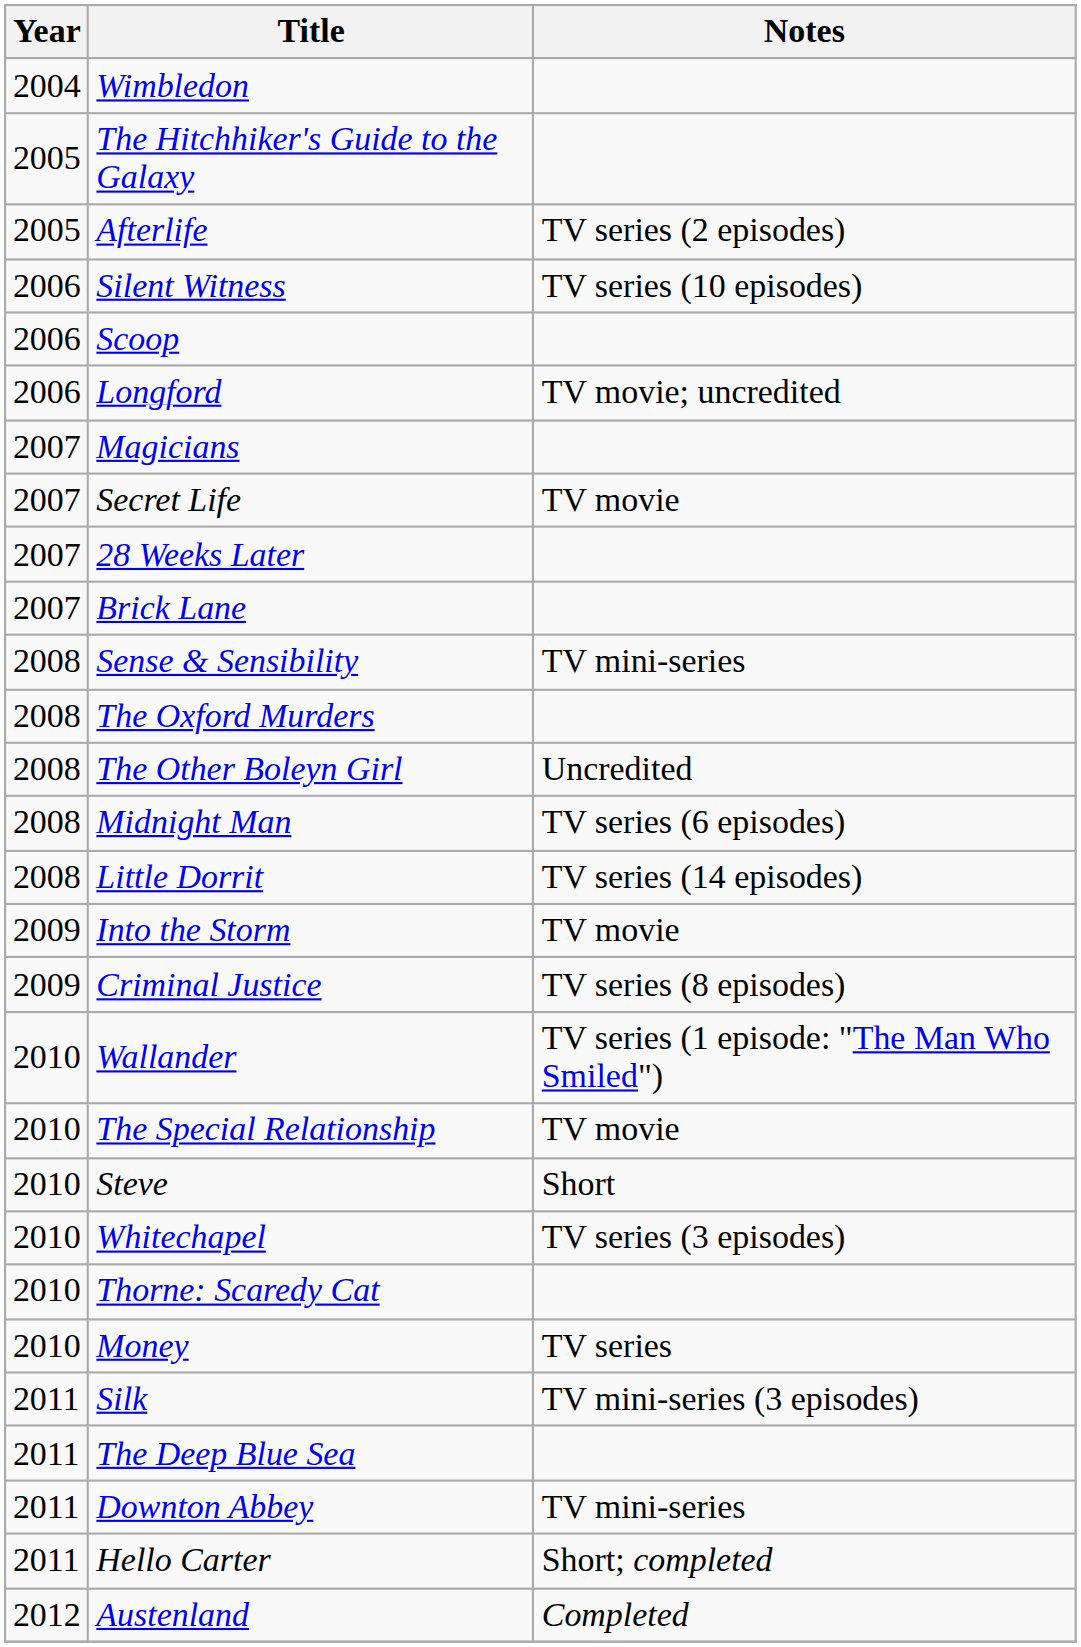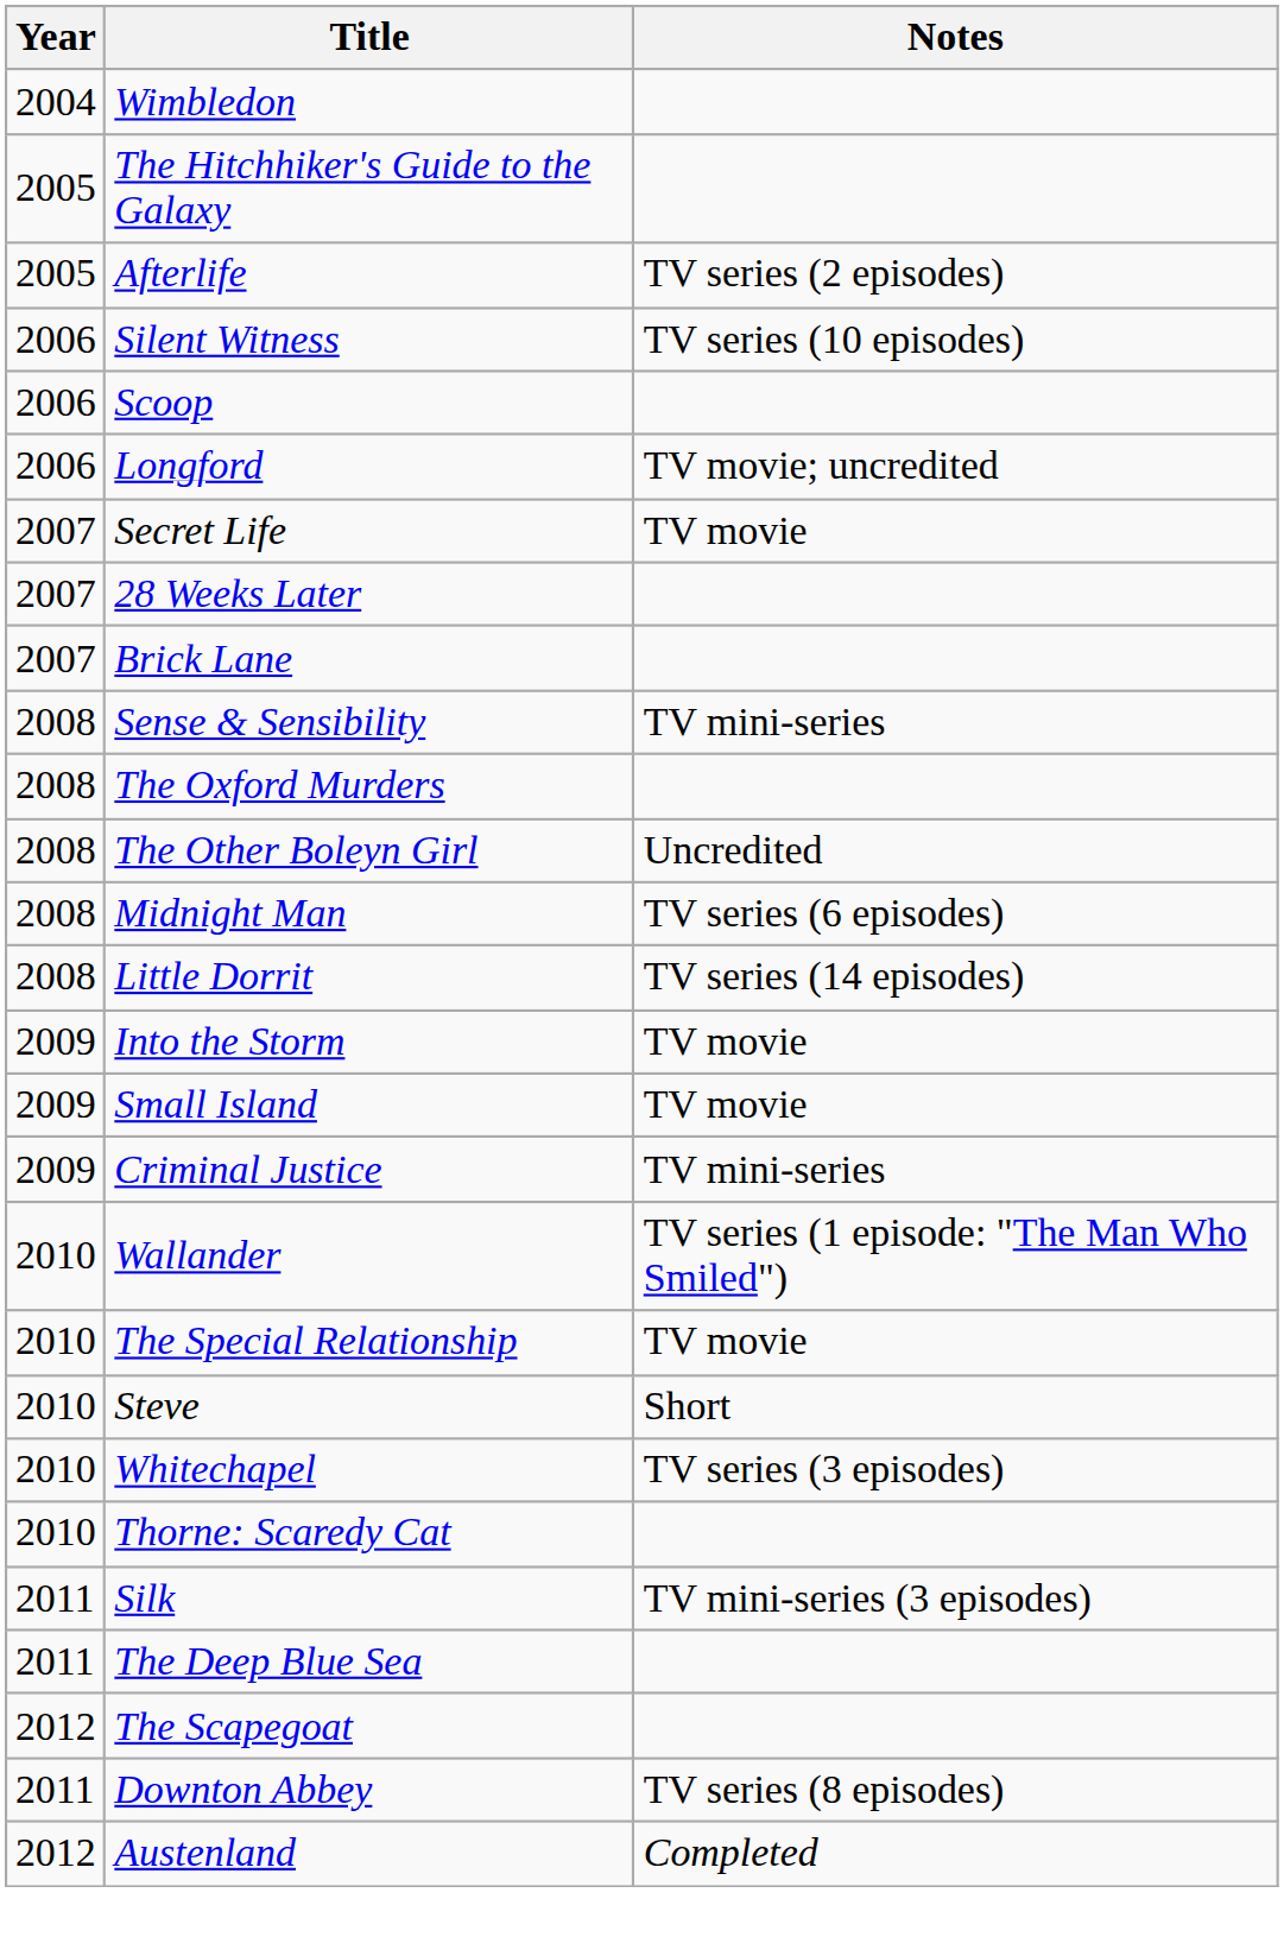 <table class="wikitable sortable" width=40%>
 <tr>
 <th>Year</th>
 <th>Title</th>
 <th>Notes</th>
 </tr>
 <tr>
 <td>2004</td>
 <td><em><a href='#'>Wimbledon</a></em></td>
 <td></td>
 </tr>
 <tr>
 <td>2005</td>
 <td><em><a href='#'>The Hitchhiker's Guide to the Galaxy</a></em></td>
 <td></td>
 </tr>
 <tr>
 <td>2005</td>
 <td><em><a href='#'>Afterlife</a></em></td>
 <td>TV series (2 episodes)</td>
 </tr>
 <tr>
 <td>2006</td>
 <td><em><a href='#'>Silent Witness</a></em></td>
 <td>TV series (10 episodes)</td>
 </tr>
 <tr>
 <td>2006</td>
 <td><em><a href='#'>Scoop</a></em></td>
 <td></td>
 </tr>
 <tr>
 <td>2006</td>
 <td><em><a href='#'>Longford</a></em></td>
 <td>TV movie; uncredited</td>
-</tr>
-<tr>
-<td>2007</td>
-<td><em><a href='#'>Magicians</a></em></td>
-<td></td>
 </tr>
 <tr>
 <td>2007</td>
 <td><em>Secret Life</em></td>
 <td>TV movie</td>
 </tr>
 <tr>
 <td>2007</td>
 <td><em><a href='#'>28 Weeks Later</a></em></td>
 <td></td>
 </tr>
 <tr>
 <td>2007</td>
 <td><em><a href='#'>Brick Lane</a></em></td>
 <td></td>
 </tr>
 <tr>
 <td>2008</td>
 <td><em><a href='#'>Sense & Sensibility</a></em></td>
 <td>TV mini-series</td>
 </tr>
 <tr>
 <td>2008</td>
 <td><em><a href='#'>The Oxford Murders</a></em></td>
 <td></td>
 </tr>
 <tr>
 <td>2008</td>
 <td><em><a href='#'>The Other Boleyn Girl</a></em></td>
 <td>Uncredited</td>
 </tr>
 <tr>
 <td>2008</td>
 <td><em><a href='#'>Midnight Man</a></em></td>
 <td>TV series (6 episodes)</td>
 </tr>
 <tr>
 <td>2008</td>
 <td><em><a href='#'>Little Dorrit</a></em></td>
 <td>TV series (14 episodes)</td>
 </tr>
 <tr>
 <td>2009</td>
 <td><em><a href='#'>Into the Storm</a></em></td>
 <td>TV movie</td>
 </tr>
 <tr>
 <td>2009</td>
+<td><em><a href='#'>Small Island</a></em></td>
+<td>TV movie</td>
+</tr>
+<tr>
+<td>2009</td>
 <td><em><a href='#'>Criminal Justice</a></em></td>
-<td>TV series (8 episodes)</td>
+<td>TV mini-series</td>
 </tr>
 <tr>
 <td>2010</td>
 <td><em><a href='#'>Wallander</a></em></td>
 <td>TV series (1 episode: "<a href='#'>The Man Who Smiled</a>")</td>
 </tr>
 <tr>
 <td>2010</td>
 <td><em><a href='#'>The Special Relationship</a></em></td>
 <td>TV movie</td>
 </tr>
 <tr>
 <td>2010</td>
 <td><em>Steve</em></td>
 <td>Short</td>
 </tr>
 <tr>
 <td>2010</td>
 <td><em><a href='#'>Whitechapel</a></em></td>
 <td>TV series (3 episodes)</td>
 </tr>
 <tr>
 <td>2010</td>
 <td><em><a href='#'>Thorne: Scaredy Cat</a></em></td>
 <td></td>
 </tr>
 <tr>
-<td>2010</td>
-<td><em><a href='#'>Money</a></em></td>
-<td>TV series</td>
-</tr>
-<tr>
 <td>2011</td>
 <td><em><a href='#'>Silk</a></em></td>
 <td>TV mini-series (3 episodes)</td>
 </tr>
 <tr>
 <td>2011</td>
 <td><em><a href='#'>The Deep Blue Sea</a></em></td>
 <td></td>
 </tr>
 <tr>
-<td>2011</td>
-<td><em><a href='#'>Downton Abbey</a></em></td>
-<td>TV mini-series</td>
+<td>2012</td>
+<td><em><a href='#'>The Scapegoat</a></em></td>
+<td></td>
 </tr>
 <tr>
 <td>2011</td>
-<td><em>Hello Carter</em></td>
-<td>Short; <em>completed</em></td>
+<td><em><a href='#'>Downton Abbey</a></em></td>
+<td>TV series (8 episodes)</td>
 </tr>
 <tr>
 <td>2012</td>
 <td><em><a href='#'>Austenland</a></em></td>
 <td><em>Completed</em></td>
 </tr>
 <tr>
 </tr>
 </table>
